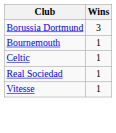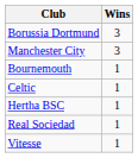 <table class="wikitable">
 <tr>
 <th>Club</th>
 <th>Wins</th>
 </tr>
 <tr>
 <td> <a href='#'>Borussia Dortmund</a></td>
+<td align=center>3</td>
+</tr>
+<tr>
+<td> <a href='#'>Manchester City</a></td>
 <td align=center>3</td>
 </tr>
 <tr>
 <td> <a href='#'>Bournemouth</a></td>
 <td align=center>1</td>
 </tr>
 <tr>
 <td> <a href='#'>Celtic</a></td>
 <td align=center>1</td>
 </tr>
 <tr>
+<td> <a href='#'>Hertha BSC</a></td>
+<td align=center>1</td>
+</tr>
+<tr>
 <td> <a href='#'>Real Sociedad</a></td>
 <td align=center>1</td>
 </tr>
 <tr>
 <td> <a href='#'>Vitesse</a></td>
 <td align=center>1</td>
 </tr>
 </table>
